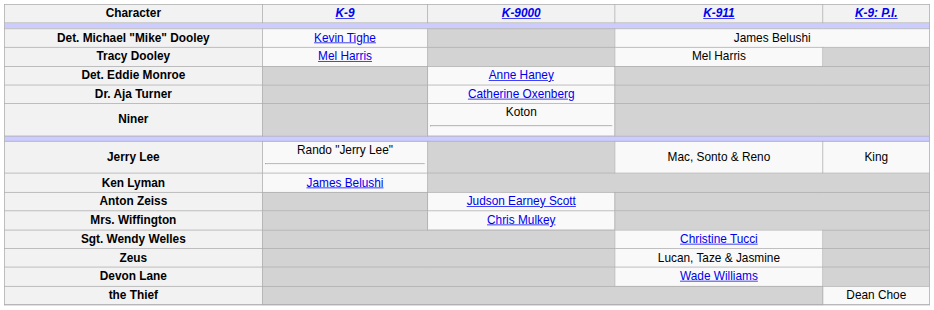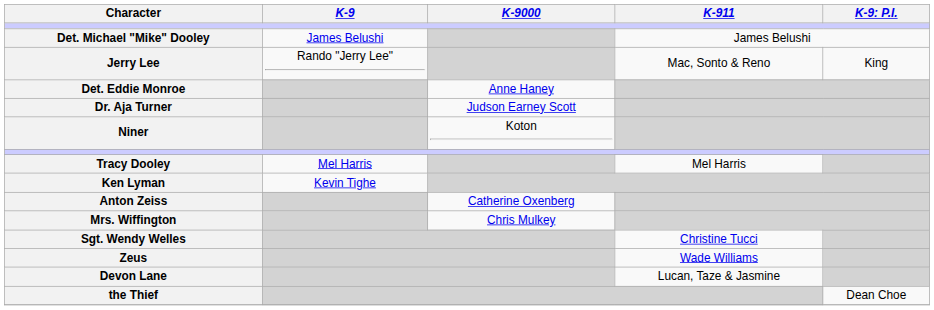 <table class="wikitable" style="text-align:center; width:99%;">
 <tr>
 <th style="text-align:center;">Character</th>
 <th style="text-align:center;"><em><a href='#'>K-9</a></em></th>
 <th style="text-align:center;"><em><a href='#'>K-9000</a></em></th>
 <th style="text-align:center;"><em><a href='#'>K-911</a></em></th>
 <th style="text-align:center;"><em><a href='#'>K-9: P.I.</a></em></th>
 </tr>
 <tr>
 <th style="background-color:#ccccff;" colspan="5"></th>
 </tr>
 <tr>
 <th>Det. Michael "Mike" Dooley</th>
-<td><a href='#'>Kevin Tighe</a></td>
+<td><a href='#'>James Belushi</a></td>
 <td style="background:lightgrey;"></td>
 <td colspan="2">James Belushi</td>
 </tr>
 <tr>
-<th>Tracy Dooley</th>
-<td><a href='#'>Mel Harris</a></td>
+<th>Jerry Lee</th>
+<td>Rando "Jerry Lee"<hr></td>
 <td style="background:lightgrey;"></td>
-<td>Mel Harris</td>
-<td style="background:lightgrey;"></td>
+<td>Mac, Sonto & Reno</td>
+<td>King</td>
 </tr>
 <tr>
 <th>Det. Eddie Monroe</th>
 <td style="background:lightgrey;"></td>
 <td><a href='#'>Anne Haney</a></td>
 <td colspan="2" style="background:lightgrey;"></td>
 </tr>
 <tr>
 <th>Dr. Aja Turner</th>
 <td style="background:lightgrey;"></td>
-<td><a href='#'>Catherine Oxenberg</a></td>
+<td><a href='#'>Judson Earney Scott</a></td>
 <td colspan="2" style="background:lightgrey;"></td>
 </tr>
 <tr>
 <th>Niner</th>
 <td style="background:lightgrey;"></td>
 <td>Koton<hr></td>
 <td colspan="2" style="background:lightgrey;"></td>
 </tr>
 <tr>
 <th style="background-color:#ccccff;" colspan="5"></th>
 </tr>
 <tr>
-<th>Jerry Lee</th>
-<td>Rando "Jerry Lee"<hr></td>
+<th>Tracy Dooley</th>
+<td><a href='#'>Mel Harris</a></td>
 <td style="background:lightgrey;"></td>
-<td>Mac, Sonto & Reno</td>
-<td>King</td>
+<td>Mel Harris</td>
+<td style="background:lightgrey;"></td>
 </tr>
 <tr>
 <th>Ken Lyman</th>
-<td><a href='#'>James Belushi</a></td>
+<td><a href='#'>Kevin Tighe</a></td>
 <td colspan="3" style="background:lightgrey;"></td>
 </tr>
 <tr>
 <th>Anton Zeiss</th>
 <td style="background:lightgrey;"></td>
-<td><a href='#'>Judson Earney Scott</a></td>
+<td><a href='#'>Catherine Oxenberg</a></td>
 <td colspan="2" style="background:lightgrey;"></td>
 </tr>
 <tr>
 <th>Mrs. Wiffington</th>
 <td style="background:lightgrey;"></td>
 <td><a href='#'>Chris Mulkey</a></td>
 <td colspan="2" style="background:lightgrey;"></td>
 </tr>
 <tr>
 <th>Sgt. Wendy Welles</th>
 <td colspan="2" style="background:lightgrey;"></td>
 <td><a href='#'>Christine Tucci</a></td>
 <td style="background:lightgrey;"></td>
 </tr>
 <tr>
 <th>Zeus</th>
 <td colspan="2" style="background:lightgrey;"></td>
-<td>Lucan, Taze & Jasmine</td>
+<td><a href='#'>Wade Williams</a></td>
 <td style="background:lightgrey;"></td>
 </tr>
 <tr>
 <th>Devon Lane</th>
 <td colspan="2" style="background:lightgrey;"></td>
-<td><a href='#'>Wade Williams</a></td>
+<td>Lucan, Taze & Jasmine</td>
 <td style="background:lightgrey;"></td>
 </tr>
 <tr>
 <th>the Thief</th>
 <td colspan="3" style="background:lightgrey;"></td>
 <td>Dean Choe</td>
 </tr>
 <tr>
 </tr>
 </table>
